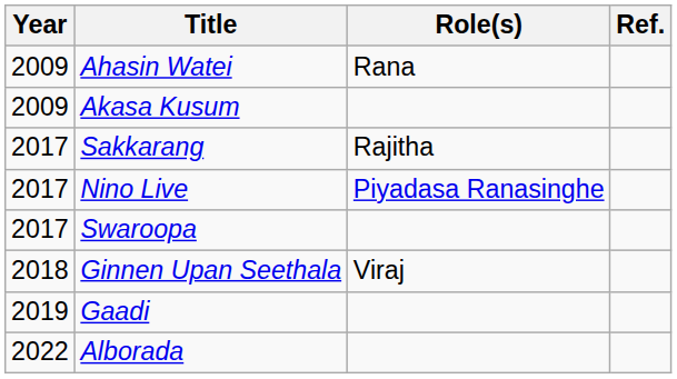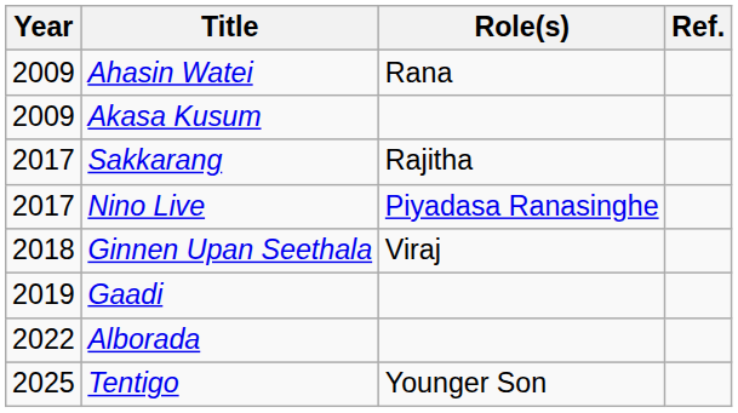 <table class="wikitable">
 <tr>
 <th>Year</th>
 <th>Title</th>
 <th>Role(s)</th>
 <th>Ref.</th>
 </tr>
 <tr>
 <td>2009</td>
 <td><em><a href='#'>Ahasin Watei</a></em></td>
 <td>Rana</td>
 <td></td>
 </tr>
 <tr>
 <td>2009</td>
 <td><em><a href='#'>Akasa Kusum</a></em></td>
 <td></td>
 <td></td>
 </tr>
 <tr>
 <td>2017</td>
 <td><em><a href='#'>Sakkarang</a></em></td>
 <td>Rajitha</td>
 <td></td>
 </tr>
 <tr>
 <td>2017</td>
 <td><em><a href='#'>Nino Live</a></em></td>
 <td><a href='#'>Piyadasa Ranasinghe</a></td>
 <td></td>
 </tr>
 <tr>
-<td>2017</td>
-<td><em><a href='#'>Swaroopa</a></em></td>
-<td></td>
-<td></td>
-</tr>
-<tr>
 <td>2018</td>
 <td><em><a href='#'>Ginnen Upan Seethala</a></em></td>
 <td>Viraj</td>
 <td></td>
 </tr>
 <tr>
 <td>2019</td>
 <td><em><a href='#'>Gaadi</a></em></td>
 <td></td>
 <td></td>
 </tr>
 <tr>
 <td>2022</td>
 <td><em><a href='#'>Alborada</a></em></td>
 <td></td>
 <td></td>
 </tr>
+<tr>
+<td>2025</td>
+<td><em><a href='#'>Tentigo</a></em></td>
+<td>Younger Son</td>
+<td></td>
+</tr>
 </table>
